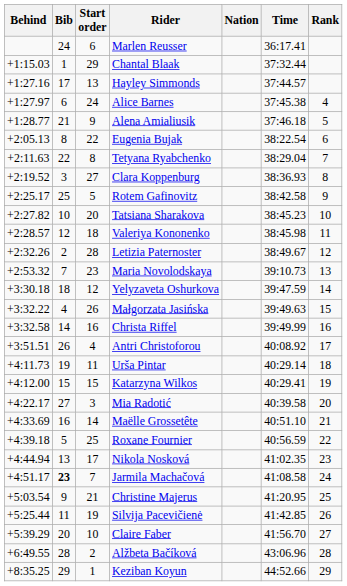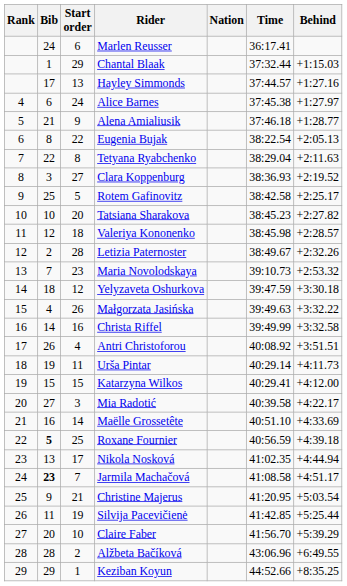 <table class="wikitable sortable" style="text-align:center">
 <tr>
-<th>Behind</th>
+<th>Rank</th>
 <th>Bib</th>
 <th>Start<br>order</th>
 <th>Rider</th>
 <th>Nation</th>
 <th>Time</th>
-<th>Rank</th>
+<th>Behind</th>
 </tr>
 <tr>
 <td></td>
 <td>24</td>
 <td>6</td>
 <td align=left><a href='#'>Marlen Reusser</a></td>
 <td align=left></td>
 <td>36:17.41</td>
 <td></td>
 </tr>
 <tr>
-<td>+1:15.03</td>
+<td></td>
 <td>1</td>
 <td>29</td>
 <td align=left><a href='#'>Chantal Blaak</a></td>
 <td align=left></td>
 <td>37:32.44</td>
-<td></td>
+<td>+1:15.03</td>
 </tr>
 <tr>
-<td>+1:27.16</td>
+<td></td>
 <td>17</td>
 <td>13</td>
 <td align=left><a href='#'>Hayley Simmonds</a></td>
 <td align=left></td>
 <td>37:44.57</td>
-<td></td>
+<td>+1:27.16</td>
 </tr>
 <tr>
-<td>+1:27.97</td>
+<td>4</td>
 <td>6</td>
 <td>24</td>
 <td align=left><a href='#'>Alice Barnes</a></td>
 <td align=left></td>
 <td>37:45.38</td>
-<td>4</td>
+<td>+1:27.97</td>
 </tr>
 <tr>
-<td>+1:28.77</td>
+<td>5</td>
 <td>21</td>
 <td>9</td>
 <td align=left><a href='#'>Alena Amialiusik</a></td>
 <td align=left></td>
 <td>37:46.18</td>
-<td>5</td>
+<td>+1:28.77</td>
 </tr>
 <tr>
-<td>+2:05.13</td>
+<td>6</td>
 <td>8</td>
 <td>22</td>
 <td align=left><a href='#'>Eugenia Bujak</a></td>
 <td align=left></td>
 <td>38:22.54</td>
-<td>6</td>
+<td>+2:05.13</td>
 </tr>
 <tr>
-<td>+2:11.63</td>
+<td>7</td>
 <td>22</td>
 <td>8</td>
 <td align=left><a href='#'>Tetyana Ryabchenko</a></td>
 <td align=left></td>
 <td>38:29.04</td>
-<td>7</td>
+<td>+2:11.63</td>
 </tr>
 <tr>
-<td>+2:19.52</td>
+<td>8</td>
 <td>3</td>
 <td>27</td>
 <td align=left><a href='#'>Clara Koppenburg</a></td>
 <td align=left></td>
 <td>38:36.93</td>
-<td>8</td>
+<td>+2:19.52</td>
 </tr>
 <tr>
-<td>+2:25.17</td>
+<td>9</td>
 <td>25</td>
 <td>5</td>
 <td align=left><a href='#'>Rotem Gafinovitz</a></td>
 <td align=left></td>
 <td>38:42.58</td>
-<td>9</td>
+<td>+2:25.17</td>
 </tr>
 <tr>
-<td>+2:27.82</td>
+<td>10</td>
 <td>10</td>
 <td>20</td>
 <td align=left><a href='#'>Tatsiana Sharakova</a></td>
 <td align=left></td>
 <td>38:45.23</td>
-<td>10</td>
+<td>+2:27.82</td>
 </tr>
 <tr>
-<td>+2:28.57</td>
+<td>11</td>
 <td>12</td>
 <td>18</td>
 <td align=left><a href='#'>Valeriya Kononenko</a></td>
 <td align=left></td>
 <td>38:45.98</td>
-<td>11</td>
+<td>+2:28.57</td>
 </tr>
 <tr>
-<td>+2:32.26</td>
+<td>12</td>
 <td>2</td>
 <td>28</td>
 <td align=left><a href='#'>Letizia Paternoster</a></td>
 <td align=left></td>
 <td>38:49.67</td>
-<td>12</td>
+<td>+2:32.26</td>
 </tr>
 <tr>
-<td>+2:53.32</td>
+<td>13</td>
 <td>7</td>
 <td>23</td>
 <td align=left><a href='#'>Maria Novolodskaya</a></td>
 <td align=left></td>
 <td>39:10.73</td>
-<td>13</td>
+<td>+2:53.32</td>
 </tr>
 <tr>
-<td>+3:30.18</td>
+<td>14</td>
 <td>18</td>
 <td>12</td>
 <td align=left><a href='#'>Yelyzaveta Oshurkova</a></td>
 <td align=left></td>
 <td>39:47.59</td>
-<td>14</td>
+<td>+3:30.18</td>
 </tr>
 <tr>
-<td>+3:32.22</td>
+<td>15</td>
 <td>4</td>
 <td>26</td>
 <td align=left><a href='#'>Małgorzata Jasińska</a></td>
 <td align=left></td>
 <td>39:49.63</td>
-<td>15</td>
+<td>+3:32.22</td>
 </tr>
 <tr>
-<td>+3:32.58</td>
+<td>16</td>
 <td>14</td>
 <td>16</td>
 <td align=left><a href='#'>Christa Riffel</a></td>
 <td align=left></td>
 <td>39:49.99</td>
-<td>16</td>
+<td>+3:32.58</td>
 </tr>
 <tr>
-<td>+3:51.51</td>
+<td>17</td>
 <td>26</td>
 <td>4</td>
 <td align=left><a href='#'>Antri Christoforou</a></td>
 <td align=left></td>
 <td>40:08.92</td>
-<td>17</td>
+<td>+3:51.51</td>
 </tr>
 <tr>
-<td>+4:11.73</td>
+<td>18</td>
 <td>19</td>
 <td>11</td>
 <td align=left><a href='#'>Urša Pintar</a></td>
 <td align=left></td>
 <td>40:29.14</td>
-<td>18</td>
+<td>+4:11.73</td>
 </tr>
 <tr>
-<td>+4:12.00</td>
+<td>19</td>
 <td>15</td>
 <td>15</td>
 <td align=left><a href='#'>Katarzyna Wilkos</a></td>
 <td align=left></td>
 <td>40:29.41</td>
-<td>19</td>
+<td>+4:12.00</td>
 </tr>
 <tr>
-<td>+4:22.17</td>
+<td>20</td>
 <td>27</td>
 <td>3</td>
 <td align=left><a href='#'>Mia Radotić</a></td>
 <td align=left></td>
 <td>40:39.58</td>
-<td>20</td>
+<td>+4:22.17</td>
 </tr>
 <tr>
-<td>+4:33.69</td>
+<td>21</td>
 <td>16</td>
 <td>14</td>
 <td align=left><a href='#'>Maëlle Grossetête</a></td>
 <td align=left></td>
 <td>40:51.10</td>
-<td>21</td>
+<td>+4:33.69</td>
 </tr>
 <tr>
-<td>+4:39.18</td>
-<td>5</td>
+<td>22</td>
+<td><strong>5</strong></td>
 <td>25</td>
 <td align=left><a href='#'>Roxane Fournier</a></td>
 <td align=left></td>
 <td>40:56.59</td>
-<td>22</td>
+<td>+4:39.18</td>
 </tr>
 <tr>
-<td>+4:44.94</td>
+<td>23</td>
 <td>13</td>
 <td>17</td>
 <td align=left><a href='#'>Nikola Nosková</a></td>
 <td align=left></td>
 <td>41:02.35</td>
-<td>23</td>
+<td>+4:44.94</td>
 </tr>
 <tr>
-<td>+4:51.17</td>
+<td>24</td>
 <td><strong>23</strong></td>
 <td>7</td>
 <td align=left><a href='#'>Jarmila Machačová</a></td>
 <td align=left></td>
 <td>41:08.58</td>
-<td>24</td>
+<td>+4:51.17</td>
 </tr>
 <tr>
-<td>+5:03.54</td>
+<td>25</td>
 <td>9</td>
 <td>21</td>
 <td align=left><a href='#'>Christine Majerus</a></td>
 <td align=left></td>
 <td>41:20.95</td>
-<td>25</td>
+<td>+5:03.54</td>
 </tr>
 <tr>
-<td>+5:25.44</td>
+<td>26</td>
 <td>11</td>
 <td>19</td>
 <td align=left><a href='#'>Silvija Pacevičienė</a></td>
 <td align=left></td>
 <td>41:42.85</td>
-<td>26</td>
+<td>+5:25.44</td>
 </tr>
 <tr>
-<td>+5:39.29</td>
+<td>27</td>
 <td>20</td>
 <td>10</td>
 <td align=left><a href='#'>Claire Faber</a></td>
 <td align=left></td>
 <td>41:56.70</td>
-<td>27</td>
+<td>+5:39.29</td>
 </tr>
 <tr>
-<td>+6:49.55</td>
+<td>28</td>
 <td>28</td>
 <td>2</td>
 <td align=left><a href='#'>Alžbeta Bačíková</a></td>
 <td align=left></td>
 <td>43:06.96</td>
-<td>28</td>
+<td>+6:49.55</td>
 </tr>
 <tr>
-<td>+8:35.25</td>
+<td>29</td>
 <td>29</td>
 <td>1</td>
 <td align=left><a href='#'>Keziban Koyun</a></td>
 <td align=left></td>
 <td>44:52.66</td>
-<td>29</td>
+<td>+8:35.25</td>
 </tr>
 </table>
